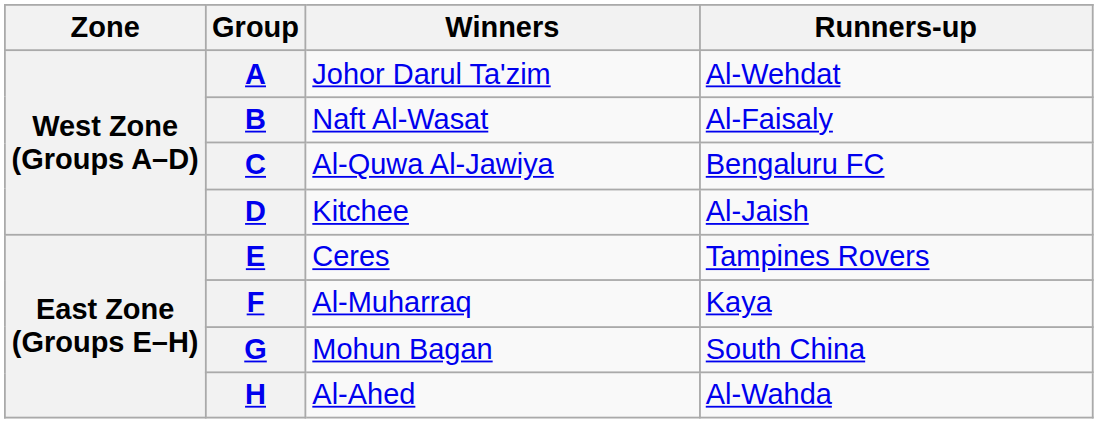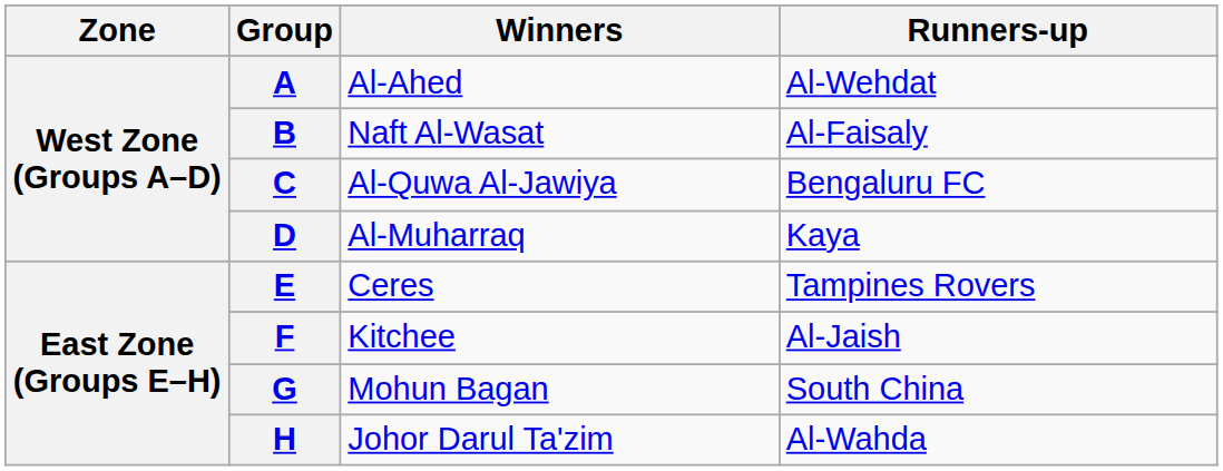 <table class="wikitable">
 <tr>
 <th>Zone</th>
 <th>Group</th>
 <th width=210>Winners</th>
 <th width=210>Runners-up</th>
 </tr>
 <tr>
 <th rowspan=4>West Zone<br>(Groups A–D)</th>
 <th><a href='#'>A</a></th>
-<td> <a href='#'>Johor Darul Ta'zim</a></td>
+<td> <a href='#'>Al-Ahed</a></td>
 <td> <a href='#'>Al-Wehdat</a></td>
 </tr>
 <tr>
 <th><a href='#'>B</a></th>
 <td> <a href='#'>Naft Al-Wasat</a></td>
 <td> <a href='#'>Al-Faisaly</a></td>
 </tr>
 <tr>
 <th><a href='#'>C</a></th>
 <td> <a href='#'>Al-Quwa Al-Jawiya</a></td>
 <td> <a href='#'>Bengaluru FC</a></td>
 </tr>
 <tr>
 <th><a href='#'>D</a></th>
-<td> <a href='#'>Kitchee</a></td>
-<td> <a href='#'>Al-Jaish</a></td>
+<td> <a href='#'>Al-Muharraq</a></td>
+<td> <a href='#'>Kaya</a></td>
 </tr>
 <tr>
 <th rowspan=4>East Zone<br>(Groups E–H)</th>
 <th><a href='#'>E</a></th>
 <td> <a href='#'>Ceres</a></td>
 <td> <a href='#'>Tampines Rovers</a></td>
 </tr>
 <tr>
 <th><a href='#'>F</a></th>
-<td> <a href='#'>Al-Muharraq</a></td>
-<td> <a href='#'>Kaya</a></td>
+<td> <a href='#'>Kitchee</a></td>
+<td> <a href='#'>Al-Jaish</a></td>
 </tr>
 <tr>
 <th><a href='#'>G</a></th>
 <td> <a href='#'>Mohun Bagan</a></td>
 <td> <a href='#'>South China</a></td>
 </tr>
 <tr>
 <th><a href='#'>H</a></th>
-<td> <a href='#'>Al-Ahed</a></td>
+<td> <a href='#'>Johor Darul Ta'zim</a></td>
 <td> <a href='#'>Al-Wahda</a></td>
 </tr>
 </table>
